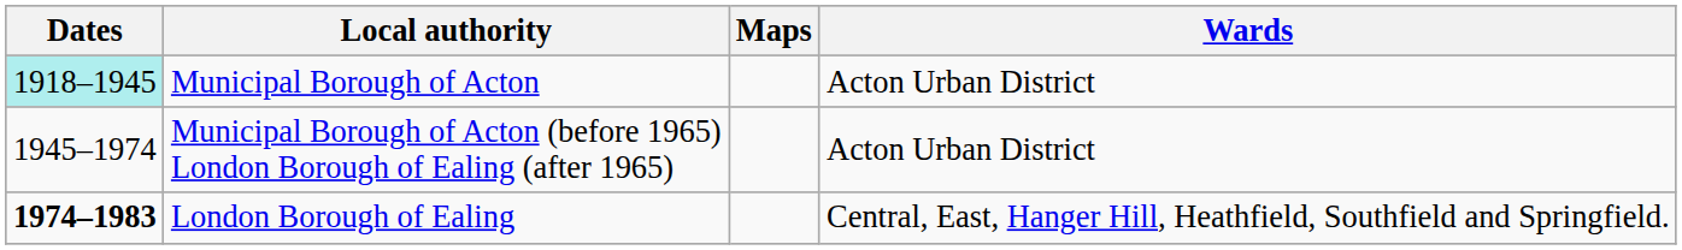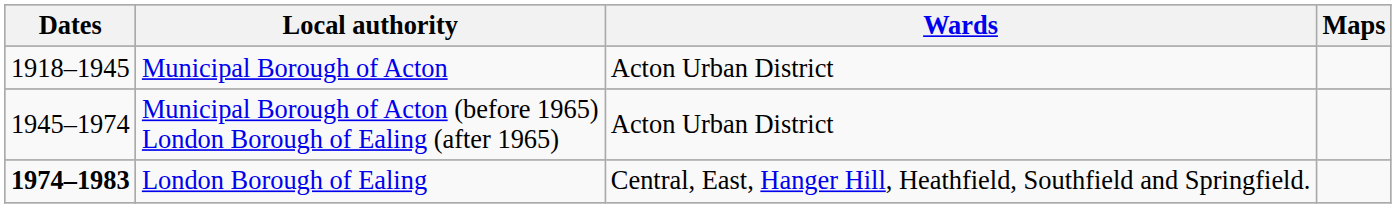 <table class=wikitable>
 <tr>
 <th>Dates</th>
 <th>Local authority</th>
+<th><a href='#'>Wards</a></th>
 <th>Maps</th>
-<th><a href='#'>Wards</a></th>
 </tr>
 <tr>
-<td style="background: paleturquoise;">1918–1945</td>
+<td>1918–1945</td>
 <td><a href='#'>Municipal Borough of Acton</a></td>
+<td>Acton Urban District</td>
 <td></td>
-<td>Acton Urban District</td>
 </tr>
 <tr>
 <td>1945–1974</td>
 <td><a href='#'>Municipal Borough of Acton</a> (before 1965)<br><a href='#'>London Borough of Ealing</a> (after 1965)</td>
+<td>Acton Urban District</td>
 <td></td>
-<td>Acton Urban District</td>
 </tr>
 <tr>
 <td><strong>1974–1983</strong></td>
 <td><a href='#'>London Borough of Ealing</a></td>
+<td>Central, East, <a href='#'>Hanger Hill</a>, Heathfield, Southfield and Springfield.</td>
 <td></td>
-<td>Central, East, <a href='#'>Hanger Hill</a>, Heathfield, Southfield and Springfield.</td>
 </tr>
 </table>
